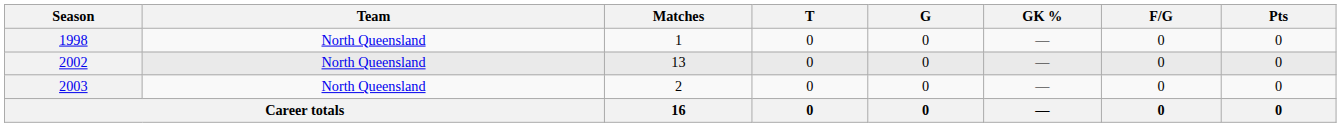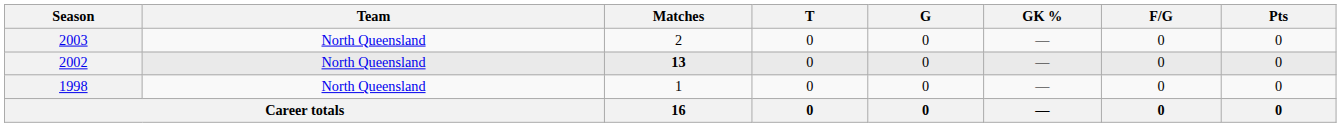 <table class="wikitable sortable"  style="font-size:90%; text-align:center; width:85%;">
 <tr>
 <th width=2%>Season</th>
 <th width=8%>Team</th>
 <th width=2%>Matches</th>
 <th width=2%>T</th>
 <th width=2%>G</th>
 <th width=2%>GK %</th>
 <th width=2%>F/G</th>
 <th width=2%>Pts</th>
 </tr>
 <tr>
-<th scope="row" style="text-align:center; font-weight:normal"><a href='#'>1998</a></th>
+<th scope="row" style="text-align:center; font-weight:normal"><a href='#'>2003</a></th>
 <td style="text-align:center;"> <a href='#'>North Queensland</a></td>
-<td>1</td>
+<td>2</td>
 <td>0</td>
 <td>0</td>
 <td>—</td>
 <td>0</td>
 <td>0</td>
 </tr>
 <tr style="background:#eaeaea;">
 <th scope="row" style="text-align:center; font-weight:normal"><a href='#'>2002</a></th>
 <td style="text-align:center;"> <a href='#'>North Queensland</a></td>
-<td>13</td>
+<td><strong>13</strong></td>
 <td>0</td>
 <td>0</td>
 <td>—</td>
 <td>0</td>
 <td>0</td>
 </tr>
 <tr>
-<th scope="row" style="text-align:center; font-weight:normal"><a href='#'>2003</a></th>
+<th scope="row" style="text-align:center; font-weight:normal"><a href='#'>1998</a></th>
 <td style="text-align:center;"> <a href='#'>North Queensland</a></td>
-<td>2</td>
+<td>1</td>
 <td>0</td>
 <td>0</td>
 <td>—</td>
 <td>0</td>
 <td>0</td>
 </tr>
 <tr class="sortbottom">
 <th colspan=2>Career totals</th>
 <th>16</th>
 <th>0</th>
 <th>0</th>
 <th>—</th>
 <th>0</th>
 <th>0</th>
 </tr>
 </table>
